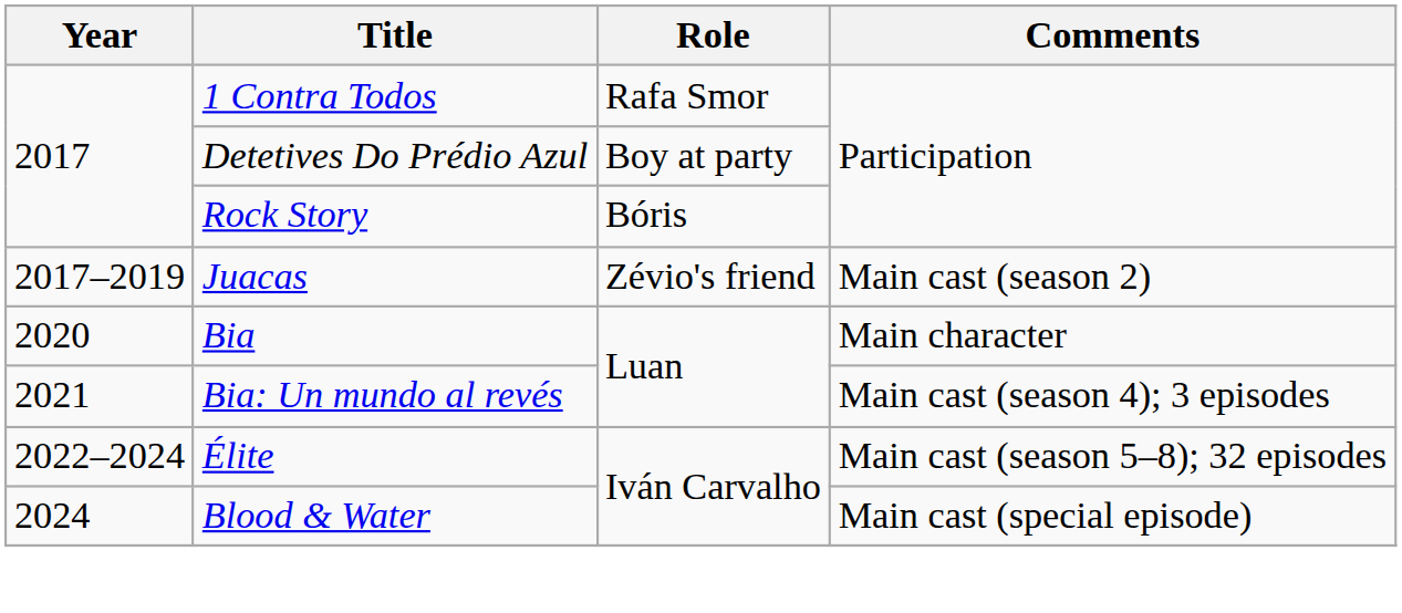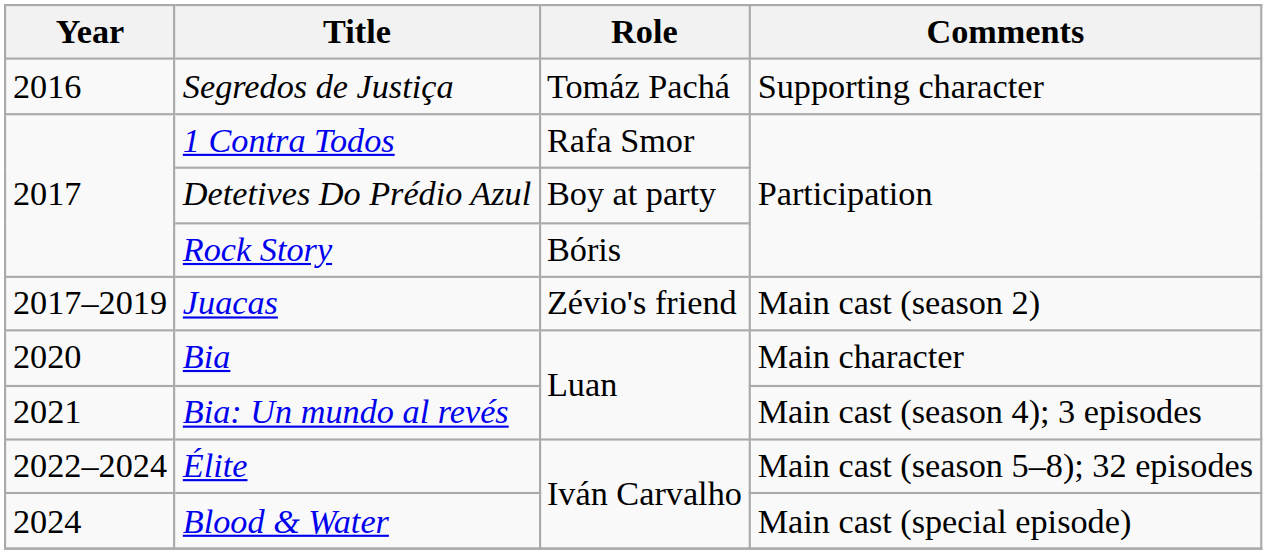 <table class="wikitable">
 <tr>
 <th>Year</th>
 <th>Title</th>
 <th>Role</th>
 <th>Comments</th>
+</tr>
+<tr>
+<td>2016</td>
+<td><em>Segredos de Justiça</em></td>
+<td>Tomáz Pachá</td>
+<td>Supporting character</td>
 </tr>
 <tr>
 <td rowspan="3">2017</td>
 <td><em><a href='#'>1 Contra Todos</a></em></td>
 <td>Rafa Smor</td>
 <td rowspan="3">Participation</td>
 </tr>
 <tr>
 <td><em>Detetives Do Prédio Azul</em></td>
 <td>Boy at party</td>
 </tr>
 <tr>
 <td><em><a href='#'>Rock Story</a></em></td>
 <td>Bóris</td>
 </tr>
 <tr>
 <td>2017–2019</td>
 <td><em><a href='#'>Juacas</a></em></td>
 <td>Zévio's friend</td>
 <td>Main cast (season 2)</td>
 </tr>
 <tr>
 <td>2020</td>
 <td><em><a href='#'>Bia</a></em></td>
 <td rowspan="2">Luan</td>
 <td>Main character</td>
 </tr>
 <tr>
 <td>2021</td>
 <td><em><a href='#'>Bia: Un mundo al revés</a></em></td>
 <td>Main cast (season 4); 3 episodes</td>
 </tr>
 <tr>
 <td>2022–2024</td>
 <td><em><a href='#'>Élite</a></em></td>
 <td rowspan="2">Iván Carvalho</td>
 <td>Main cast (season 5–8); 32 episodes</td>
 </tr>
 <tr>
 <td>2024</td>
 <td><em><a href='#'>Blood & Water</a></em></td>
 <td>Main cast (special episode)</td>
 </tr>
 <tr>
 </tr>
 </table>
